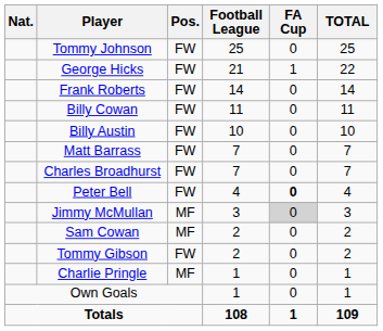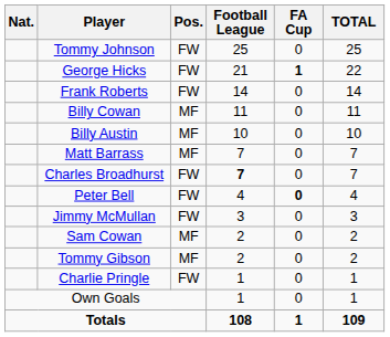 <table class="wikitable sortable alternance"  style="font-size:85%; text-align:center; line-height:14px; width:60%;">
 <tr>
 <th width=10>Nat.</th>
 <th scope="col" style="width:275px;">Player</th>
 <th width=10>Pos.</th>
 <th width=80>Football League</th>
 <th width=80>FA Cup</th>
 <th width=80>TOTAL</th>
 </tr>
 <tr>
 <td></td>
 <td><a href='#'>Tommy Johnson</a></td>
 <td>FW</td>
 <td>25</td>
 <td>0</td>
 <td>25</td>
 </tr>
 <tr>
 <td></td>
 <td><a href='#'>George Hicks</a></td>
 <td>FW</td>
 <td>21</td>
-<td>1</td>
+<td><strong>1</strong></td>
 <td>22</td>
 </tr>
 <tr>
 <td></td>
 <td><a href='#'>Frank Roberts</a></td>
 <td>FW</td>
 <td>14</td>
 <td>0</td>
 <td>14</td>
 </tr>
 <tr>
 <td></td>
 <td><a href='#'>Billy Cowan</a></td>
-<td>FW</td>
+<td>MF</td>
 <td>11</td>
 <td>0</td>
 <td>11</td>
 </tr>
 <tr>
 <td></td>
 <td><a href='#'>Billy Austin</a></td>
-<td>FW</td>
+<td>MF</td>
 <td>10</td>
 <td>0</td>
 <td>10</td>
 </tr>
 <tr>
 <td></td>
 <td><a href='#'>Matt Barrass</a></td>
-<td>FW</td>
+<td>MF</td>
 <td>7</td>
 <td>0</td>
 <td>7</td>
 </tr>
 <tr>
 <td></td>
 <td><a href='#'>Charles Broadhurst</a></td>
 <td>FW</td>
-<td>7</td>
+<td><strong>7</strong></td>
 <td>0</td>
 <td>7</td>
 </tr>
 <tr>
 <td></td>
 <td><a href='#'>Peter Bell</a></td>
 <td>FW</td>
 <td>4</td>
 <td><strong>0</strong></td>
 <td>4</td>
 </tr>
 <tr>
 <td></td>
 <td><a href='#'>Jimmy McMullan</a></td>
-<td>MF</td>
+<td>FW</td>
 <td>3</td>
-<td style="background: lightgrey;">0</td>
+<td>0</td>
 <td>3</td>
 </tr>
 <tr>
 <td></td>
 <td><a href='#'>Sam Cowan</a></td>
 <td>MF</td>
 <td>2</td>
 <td>0</td>
 <td>2</td>
 </tr>
 <tr>
 <td></td>
 <td><a href='#'>Tommy Gibson</a></td>
-<td>FW</td>
+<td>MF</td>
 <td>2</td>
 <td>0</td>
 <td>2</td>
 </tr>
 <tr>
 <td></td>
 <td><a href='#'>Charlie Pringle</a></td>
-<td>MF</td>
+<td>FW</td>
 <td>1</td>
 <td>0</td>
 <td>1</td>
 </tr>
 <tr class="sortbottom">
 <td colspan="3">Own Goals</td>
 <td>1</td>
 <td>0</td>
 <td>1</td>
 </tr>
 <tr class="sortbottom">
 <td colspan="3"><strong>Totals</strong></td>
 <td><strong>108</strong></td>
 <td><strong>1</strong></td>
 <td><strong>109</strong></td>
 </tr>
 </table>
